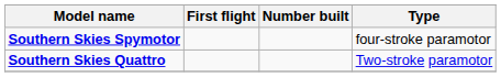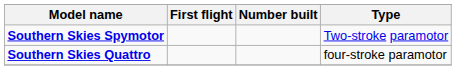 <table class="wikitable" align=center style="font-size:90%;">
 <tr>
 </tr>
 <tr style="background:#efefef;">
 <th>Model name</th>
 <th>First flight</th>
 <th>Number built</th>
 <th>Type</th>
 </tr>
 <tr>
 <td align=left><strong><a href='#'>Southern Skies Spymotor</a></strong></td>
 <td align=center></td>
 <td align=center></td>
-<td align=left>four-stroke paramotor</td>
+<td align=left><a href='#'>Two-stroke</a> <a href='#'>paramotor</a></td>
 </tr>
 <tr>
 <td align=left><strong><a href='#'>Southern Skies Quattro</a></strong></td>
 <td align=center></td>
 <td align=center></td>
-<td align=left><a href='#'>Two-stroke</a> <a href='#'>paramotor</a></td>
+<td align=left>four-stroke paramotor</td>
 </tr>
 <tr>
 </tr>
 </table>
